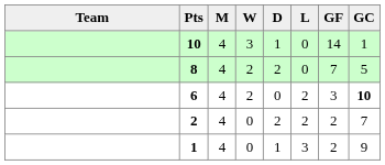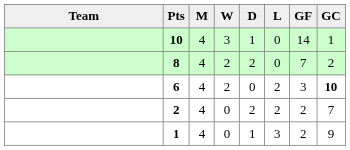 <table style=border-collapse:collapse border=1 cellspacing=0 cellpadding=5>
 <tr align=center bgcolor=#efefef>
 <th width=185>Team</th>
 <th width=20>Pts</th>
 <th width=20>M</th>
 <th width=20>W</th>
 <th width=20>D</th>
 <th width=20>L</th>
 <th width=20>GF</th>
 <th width=20>GC</th>
 </tr>
 <tr align=center bgcolor=#ccffcc>
 <td style="text-align:left;"></td>
 <td><strong>10</strong></td>
 <td>4</td>
 <td>3</td>
 <td>1</td>
 <td>0</td>
 <td>14</td>
 <td>1</td>
 </tr>
 <tr align=center bgcolor=#ccffcc>
 <td style="text-align:left;"></td>
 <td><strong>8</strong></td>
 <td>4</td>
 <td>2</td>
 <td>2</td>
 <td>0</td>
 <td>7</td>
-<td>5</td>
+<td>2</td>
 </tr>
 <tr align=center>
 <td style="text-align:left;"></td>
 <td><strong>6</strong></td>
 <td>4</td>
 <td>2</td>
 <td>0</td>
 <td>2</td>
 <td>3</td>
 <td><strong>10</strong></td>
 </tr>
 <tr align=center>
 <td style="text-align:left;"></td>
 <td><strong>2</strong></td>
 <td>4</td>
 <td>0</td>
 <td>2</td>
 <td>2</td>
 <td>2</td>
 <td>7</td>
 </tr>
 <tr align=center>
 <td style="text-align:left;"></td>
 <td><strong>1</strong></td>
 <td>4</td>
 <td>0</td>
 <td>1</td>
 <td>3</td>
 <td>2</td>
 <td>9</td>
 </tr>
 </table>
